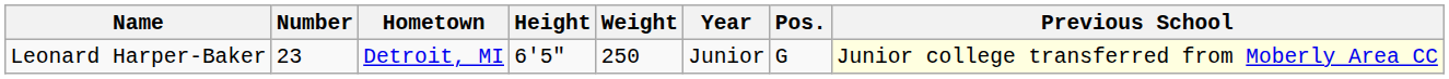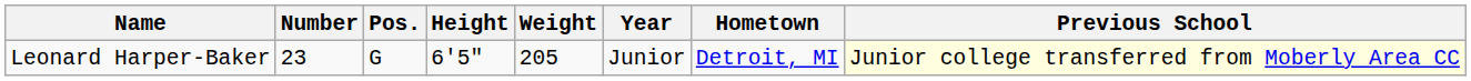 <table class="wikitable sortable" border="1">
 <tr>
 <th>Name</th>
 <th>Number</th>
-<th>Hometown</th>
+<th>Pos.</th>
 <th>Height</th>
 <th>Weight</th>
 <th>Year</th>
-<th>Pos.</th>
+<th>Hometown</th>
 <th class="unsortable">Previous School</th>
 </tr>
 <tr>
 <td>Leonard Harper-Baker</td>
 <td>23</td>
+<td>G</td>
+<td>6'5"</td>
+<td>205</td>
+<td>Junior</td>
 <td><a href='#'>Detroit, MI</a></td>
-<td>6'5"</td>
-<td>250</td>
-<td>Junior</td>
-<td>G</td>
 <td style="background: lightyellow;">Junior college transferred from <a href='#'>Moberly Area CC</a></td>
 </tr>
 </table>
